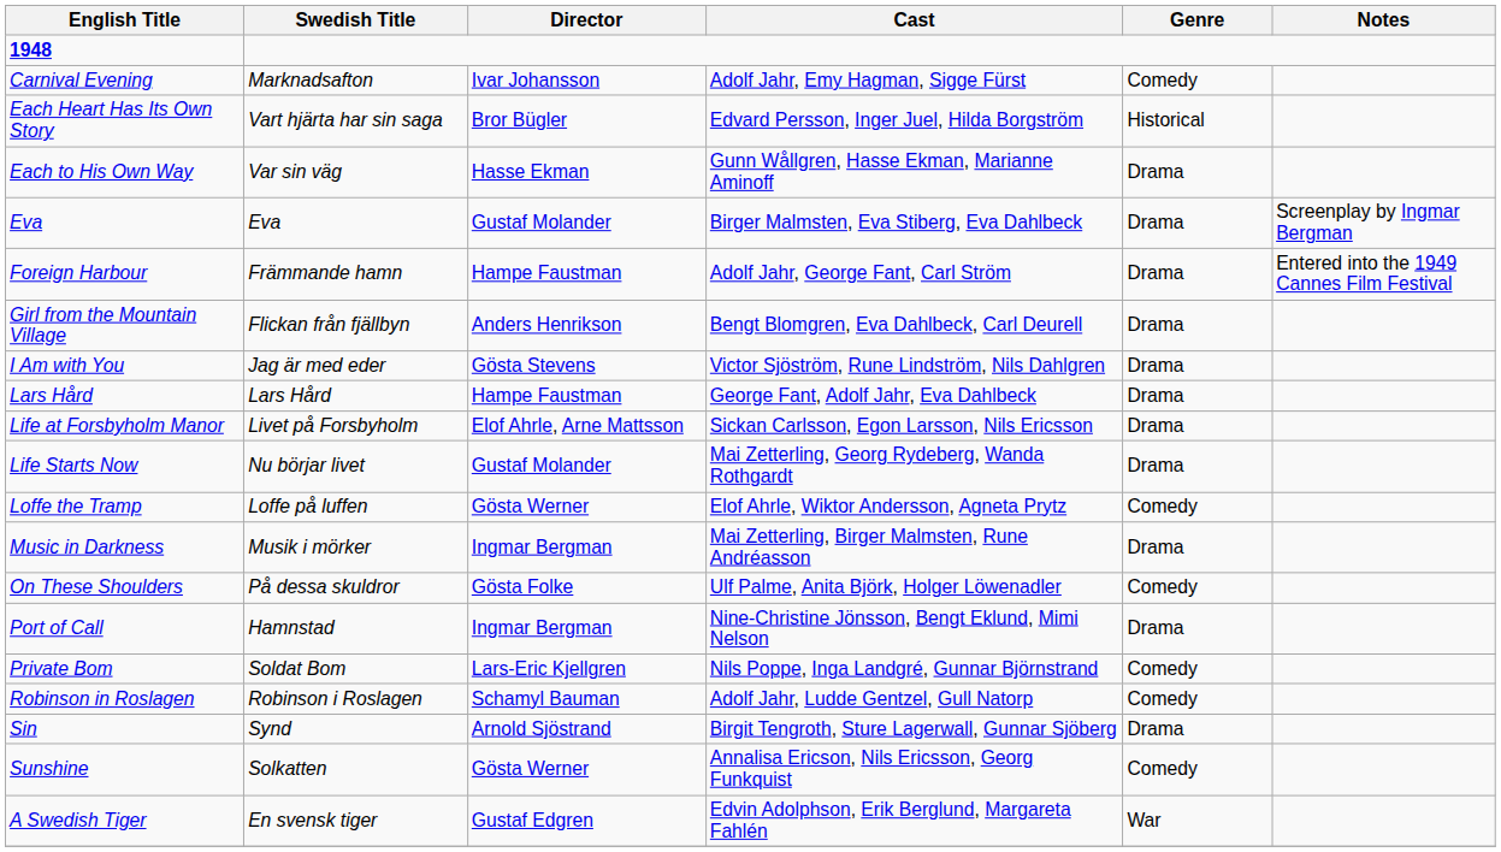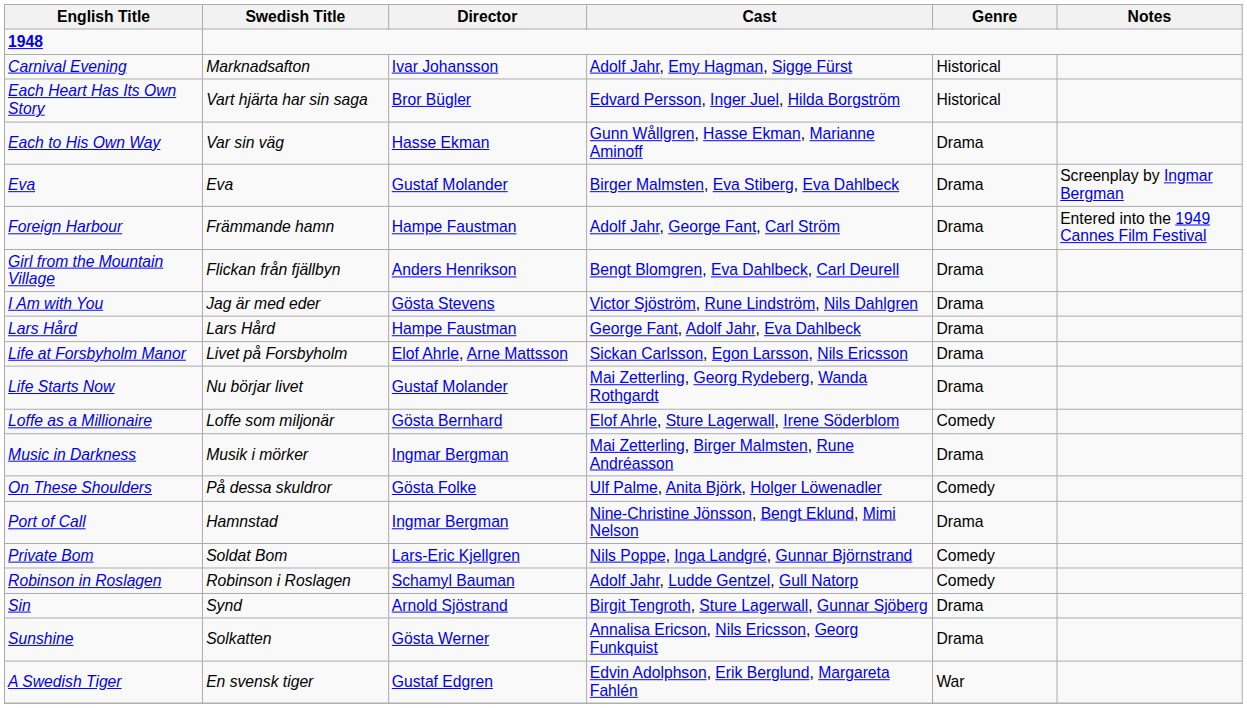 <table class="wikitable" style="width:100%;">
 <tr>
 <th style="width:16%;">English Title</th>
 <th style="width:15%;">Swedish Title</th>
 <th style="width:16%;">Director</th>
 <th style="width:28%;">Cast</th>
 <th style="width:10%;">Genre</th>
 <th style="width:15%;">Notes</th>
 </tr>
 <tr>
 <td><strong><a href='#'>1948</a></strong></td>
 </tr>
 <tr>
 <td><em><a href='#'>Carnival Evening</a></em></td>
 <td><em>Marknadsafton</em></td>
 <td><a href='#'>Ivar Johansson</a></td>
 <td><a href='#'>Adolf Jahr</a>, <a href='#'>Emy Hagman</a>, <a href='#'>Sigge Fürst</a></td>
-<td>Comedy</td>
+<td>Historical</td>
 <td></td>
 </tr>
 <tr>
 <td><em><a href='#'>Each Heart Has Its Own Story</a></em></td>
 <td><em>Vart hjärta har sin saga</em></td>
 <td><a href='#'>Bror Bügler</a></td>
 <td><a href='#'>Edvard Persson</a>, <a href='#'>Inger Juel</a>, <a href='#'>Hilda Borgström</a></td>
 <td>Historical</td>
 <td></td>
 </tr>
 <tr>
 <td><em><a href='#'>Each to His Own Way</a></em></td>
 <td><em>Var sin väg</em></td>
 <td><a href='#'>Hasse Ekman</a></td>
 <td><a href='#'>Gunn Wållgren</a>, <a href='#'>Hasse Ekman</a>, <a href='#'>Marianne Aminoff</a></td>
 <td>Drama</td>
 <td></td>
 </tr>
 <tr>
 <td><em><a href='#'>Eva</a></em></td>
 <td><em>Eva</em></td>
 <td><a href='#'>Gustaf Molander</a></td>
 <td><a href='#'>Birger Malmsten</a>, <a href='#'>Eva Stiberg</a>, <a href='#'>Eva Dahlbeck</a></td>
 <td>Drama</td>
 <td>Screenplay by <a href='#'>Ingmar Bergman</a></td>
 </tr>
 <tr>
 <td><em><a href='#'>Foreign Harbour</a></em></td>
 <td><em>Främmande hamn</em></td>
 <td><a href='#'>Hampe Faustman</a></td>
 <td><a href='#'>Adolf Jahr</a>, <a href='#'>George Fant</a>, <a href='#'>Carl Ström</a></td>
 <td>Drama</td>
 <td>Entered into the <a href='#'>1949 Cannes Film Festival</a></td>
 </tr>
 <tr>
 <td><em><a href='#'>Girl from the Mountain Village</a></em></td>
 <td><em>Flickan från fjällbyn</em></td>
 <td><a href='#'>Anders Henrikson</a></td>
 <td><a href='#'>Bengt Blomgren</a>, <a href='#'>Eva Dahlbeck</a>, <a href='#'>Carl Deurell</a></td>
 <td>Drama</td>
 <td></td>
 </tr>
 <tr>
 <td><em><a href='#'>I Am with You</a></em></td>
 <td><em>Jag är med eder</em></td>
 <td><a href='#'>Gösta Stevens</a></td>
 <td><a href='#'>Victor Sjöström</a>, <a href='#'>Rune Lindström</a>, <a href='#'>Nils Dahlgren</a></td>
 <td>Drama</td>
 <td></td>
 </tr>
 <tr>
 <td><em><a href='#'>Lars Hård</a></em></td>
 <td><em>Lars Hård</em></td>
 <td><a href='#'>Hampe Faustman</a></td>
 <td><a href='#'>George Fant</a>, <a href='#'>Adolf Jahr</a>, <a href='#'>Eva Dahlbeck</a></td>
 <td>Drama</td>
 <td></td>
 </tr>
 <tr>
 <td><em><a href='#'>Life at Forsbyholm Manor</a></em></td>
 <td><em>Livet på Forsbyholm</em></td>
 <td><a href='#'>Elof Ahrle</a>, <a href='#'>Arne Mattsson</a></td>
 <td><a href='#'>Sickan Carlsson</a>, <a href='#'>Egon Larsson</a>, <a href='#'>Nils Ericsson</a></td>
 <td>Drama</td>
 <td></td>
 </tr>
 <tr>
 <td><em><a href='#'>Life Starts Now</a></em></td>
 <td><em>Nu börjar livet</em></td>
 <td><a href='#'>Gustaf Molander</a></td>
 <td><a href='#'>Mai Zetterling</a>, <a href='#'>Georg Rydeberg</a>, <a href='#'>Wanda Rothgardt</a></td>
 <td>Drama</td>
 <td></td>
 </tr>
 <tr>
-<td><em><a href='#'>Loffe the Tramp</a></em></td>
-<td><em>Loffe på luffen</em></td>
-<td><a href='#'>Gösta Werner</a></td>
-<td><a href='#'>Elof Ahrle</a>, <a href='#'>Wiktor Andersson</a>, <a href='#'>Agneta Prytz</a></td>
+<td><em><a href='#'>Loffe as a Millionaire</a></em></td>
+<td><em>Loffe som miljonär</em></td>
+<td><a href='#'>Gösta Bernhard</a></td>
+<td><a href='#'>Elof Ahrle</a>, <a href='#'>Sture Lagerwall</a>, <a href='#'>Irene Söderblom</a></td>
 <td>Comedy</td>
 <td></td>
 </tr>
 <tr>
 <td><em><a href='#'>Music in Darkness</a></em></td>
 <td><em>Musik i mörker</em></td>
 <td><a href='#'>Ingmar Bergman</a></td>
 <td><a href='#'>Mai Zetterling</a>, <a href='#'>Birger Malmsten</a>, <a href='#'>Rune Andréasson</a></td>
 <td>Drama</td>
 <td></td>
 </tr>
 <tr>
 <td><em><a href='#'>On These Shoulders</a></em></td>
 <td><em>På dessa skuldror</em></td>
 <td><a href='#'>Gösta Folke</a></td>
 <td><a href='#'>Ulf Palme</a>, <a href='#'>Anita Björk</a>, <a href='#'>Holger Löwenadler</a></td>
 <td>Comedy</td>
 <td></td>
 </tr>
 <tr>
 <td><em><a href='#'>Port of Call</a></em></td>
 <td><em>Hamnstad</em></td>
 <td><a href='#'>Ingmar Bergman</a></td>
 <td><a href='#'>Nine-Christine Jönsson</a>, <a href='#'>Bengt Eklund</a>, <a href='#'>Mimi Nelson</a></td>
 <td>Drama</td>
 <td></td>
 </tr>
 <tr>
 <td><em><a href='#'>Private Bom</a></em></td>
 <td><em>Soldat Bom</em></td>
 <td><a href='#'>Lars-Eric Kjellgren</a></td>
 <td><a href='#'>Nils Poppe</a>, <a href='#'>Inga Landgré</a>, <a href='#'>Gunnar Björnstrand</a></td>
 <td>Comedy</td>
 <td></td>
 </tr>
 <tr>
 <td><em><a href='#'>Robinson in Roslagen</a></em></td>
 <td><em>Robinson i Roslagen</em></td>
 <td><a href='#'>Schamyl Bauman</a></td>
 <td><a href='#'>Adolf Jahr</a>, <a href='#'>Ludde Gentzel</a>, <a href='#'>Gull Natorp</a></td>
 <td>Comedy</td>
 <td></td>
 </tr>
 <tr>
 <td><em><a href='#'>Sin</a></em></td>
 <td><em>Synd</em></td>
 <td><a href='#'>Arnold Sjöstrand</a></td>
 <td><a href='#'>Birgit Tengroth</a>, <a href='#'>Sture Lagerwall</a>, <a href='#'>Gunnar Sjöberg</a></td>
 <td>Drama</td>
 <td></td>
 </tr>
 <tr>
 <td><em><a href='#'>Sunshine</a></em></td>
 <td><em>Solkatten</em></td>
 <td><a href='#'>Gösta Werner</a></td>
 <td><a href='#'>Annalisa Ericson</a>, <a href='#'>Nils Ericsson</a>, <a href='#'>Georg Funkquist</a></td>
-<td>Comedy</td>
+<td>Drama</td>
 <td></td>
 </tr>
 <tr>
 <td><em><a href='#'>A Swedish Tiger</a></em></td>
 <td><em>En svensk tiger</em></td>
 <td><a href='#'>Gustaf Edgren</a></td>
 <td><a href='#'>Edvin Adolphson</a>, <a href='#'>Erik Berglund</a>, <a href='#'>Margareta Fahlén</a></td>
 <td>War</td>
 <td></td>
 </tr>
 <tr>
 </tr>
 </table>
